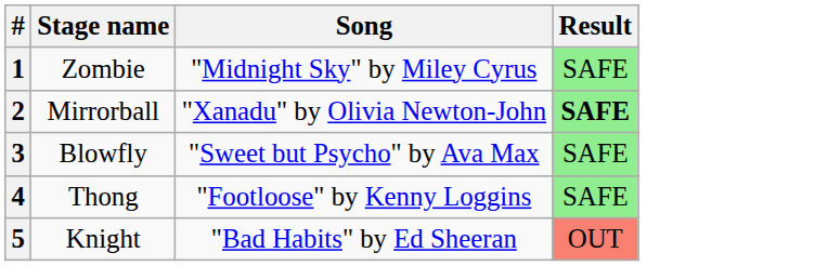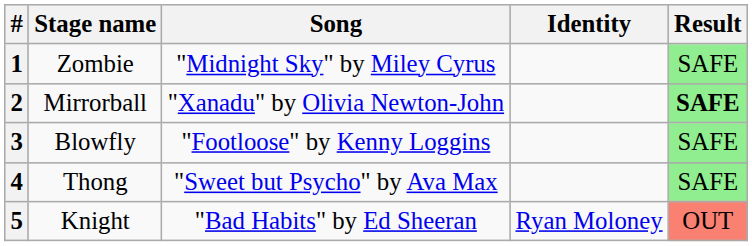 <table class="wikitable plainrowheaders" style="text-align: center;">
 <tr>
 <th>#</th>
 <th>Stage name</th>
 <th>Song</th>
+<th>Identity</th>
 <th>Result</th>
 </tr>
 <tr>
 <th>1</th>
 <td>Zombie</td>
 <td>"<a href='#'>Midnight Sky</a>" by <a href='#'>Miley Cyrus</a></td>
+<td></td>
 <td bgcolor=lightgreen>SAFE</td>
 </tr>
 <tr>
 <th>2</th>
 <td>Mirrorball</td>
 <td>"<a href='#'>Xanadu</a>" by <a href='#'>Olivia Newton-John</a></td>
+<td></td>
 <td bgcolor=lightgreen><strong>SAFE</strong></td>
 </tr>
 <tr>
 <th>3</th>
 <td>Blowfly</td>
-<td>"<a href='#'>Sweet but Psycho</a>" by <a href='#'>Ava Max</a></td>
+<td>"<a href='#'>Footloose</a>" by <a href='#'>Kenny Loggins</a></td>
+<td></td>
 <td bgcolor=lightgreen>SAFE</td>
 </tr>
 <tr>
 <th>4</th>
 <td>Thong</td>
-<td>"<a href='#'>Footloose</a>" by <a href='#'>Kenny Loggins</a></td>
+<td>"<a href='#'>Sweet but Psycho</a>" by <a href='#'>Ava Max</a></td>
+<td></td>
 <td bgcolor=lightgreen>SAFE</td>
 </tr>
 <tr>
 <th>5</th>
 <td>Knight</td>
 <td>"<a href='#'>Bad Habits</a>" by <a href='#'>Ed Sheeran</a></td>
+<td><a href='#'>Ryan Moloney</a></td>
 <td bgcolor=salmon>OUT</td>
 </tr>
 </table>
